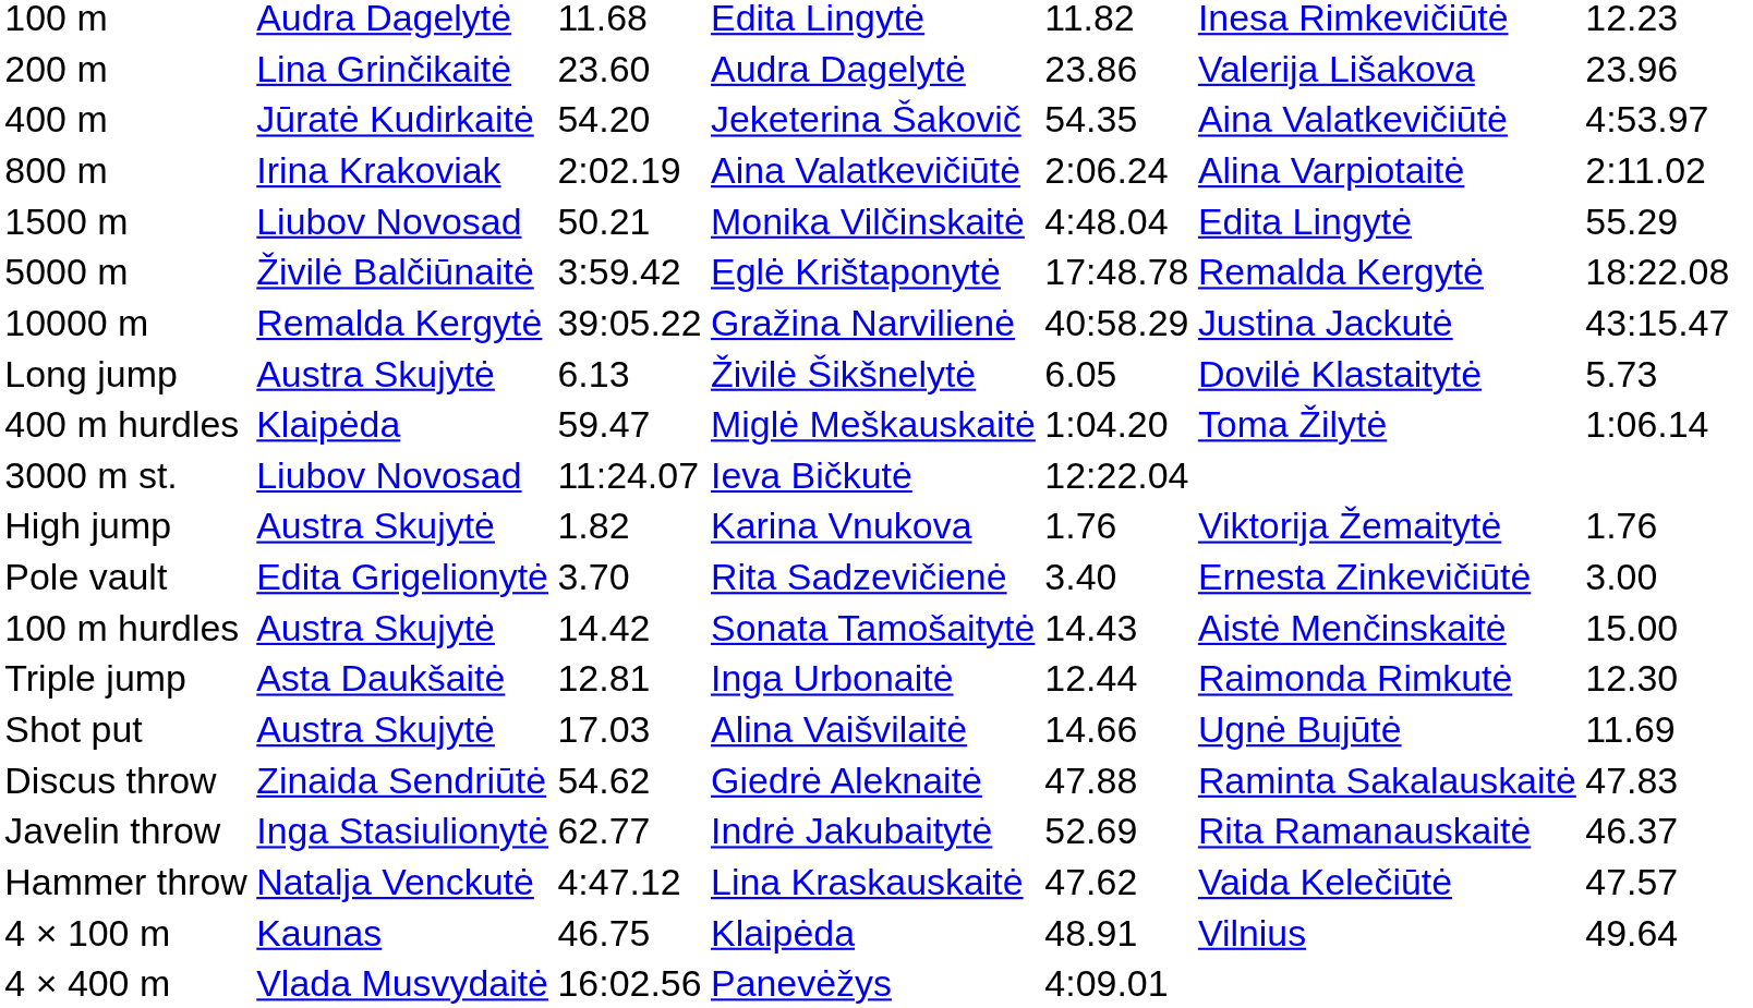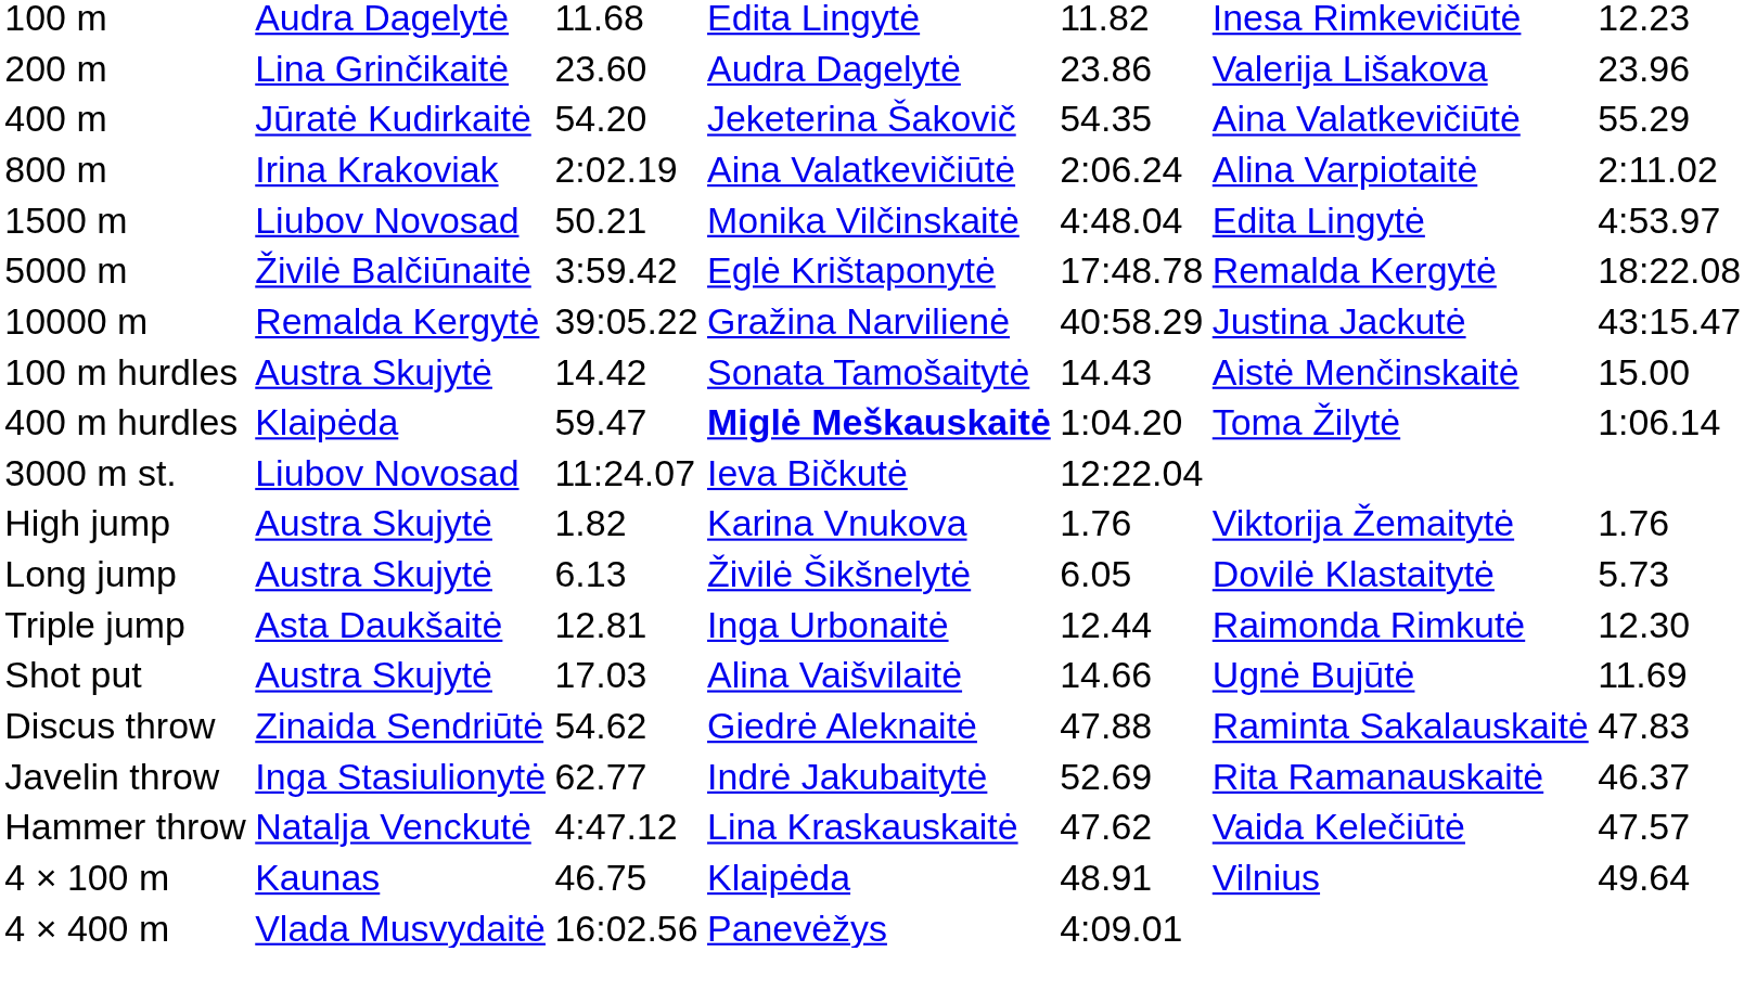 <table>
 <tr>
 <td>100 m</td>
 <td><a href='#'>Audra Dagelytė</a></td>
 <td>11.68</td>
 <td><a href='#'>Edita Lingytė</a></td>
 <td>11.82</td>
 <td><a href='#'>Inesa Rimkevičiūtė</a></td>
 <td>12.23</td>
 </tr>
 <tr>
 <td>200 m</td>
 <td><a href='#'>Lina Grinčikaitė</a></td>
 <td>23.60</td>
 <td><a href='#'>Audra Dagelytė</a></td>
 <td>23.86</td>
 <td><a href='#'>Valerija Lišakova</a></td>
 <td>23.96</td>
 </tr>
 <tr>
 <td>400 m</td>
 <td><a href='#'>Jūratė Kudirkaitė</a></td>
 <td>54.20</td>
 <td><a href='#'>Jeketerina Šakovič</a></td>
 <td>54.35</td>
 <td><a href='#'>Aina Valatkevičiūtė</a></td>
-<td>4:53.97</td>
+<td>55.29</td>
 </tr>
 <tr>
 <td>800 m</td>
 <td><a href='#'>Irina Krakoviak</a></td>
 <td>2:02.19</td>
 <td><a href='#'>Aina Valatkevičiūtė</a></td>
 <td>2:06.24</td>
 <td><a href='#'>Alina Varpiotaitė</a></td>
 <td>2:11.02</td>
 </tr>
 <tr>
 <td>1500 m</td>
 <td><a href='#'>Liubov Novosad</a></td>
 <td>50.21</td>
 <td><a href='#'>Monika Vilčinskaitė</a></td>
 <td>4:48.04</td>
 <td><a href='#'>Edita Lingytė</a></td>
-<td>55.29</td>
+<td>4:53.97</td>
 </tr>
 <tr>
 <td>5000 m</td>
 <td><a href='#'>Živilė Balčiūnaitė</a></td>
 <td>3:59.42</td>
 <td><a href='#'>Eglė Krištaponytė</a></td>
 <td>17:48.78</td>
 <td><a href='#'>Remalda Kergytė</a></td>
 <td>18:22.08</td>
 </tr>
 <tr>
 <td>10000 m</td>
 <td><a href='#'>Remalda Kergytė</a></td>
 <td>39:05.22</td>
 <td><a href='#'>Gražina Narvilienė</a></td>
 <td>40:58.29</td>
 <td><a href='#'>Justina Jackutė</a></td>
 <td>43:15.47</td>
 </tr>
 <tr>
-<td>Long jump</td>
+<td>100 m hurdles</td>
 <td><a href='#'>Austra Skujytė</a></td>
-<td>6.13</td>
-<td><a href='#'>Živilė Šikšnelytė</a></td>
-<td>6.05</td>
-<td><a href='#'>Dovilė Klastaitytė</a></td>
-<td>5.73</td>
+<td>14.42</td>
+<td><a href='#'>Sonata Tamošaitytė</a></td>
+<td>14.43</td>
+<td><a href='#'>Aistė Menčinskaitė</a></td>
+<td>15.00</td>
 </tr>
 <tr>
 <td>400 m hurdles</td>
 <td><a href='#'>Klaipėda</a></td>
 <td>59.47</td>
-<td><a href='#'>Miglė Meškauskaitė</a></td>
+<td><strong><a href='#'>Miglė Meškauskaitė</a></strong></td>
 <td>1:04.20</td>
 <td><a href='#'>Toma Žilytė</a></td>
 <td>1:06.14</td>
 </tr>
 <tr>
 <td>3000 m st.</td>
 <td><a href='#'>Liubov Novosad</a></td>
 <td>11:24.07</td>
 <td><a href='#'>Ieva Bičkutė</a></td>
 <td>12:22.04</td>
 <td></td>
 <td></td>
 </tr>
 <tr>
 <td>High jump</td>
 <td><a href='#'>Austra Skujytė</a></td>
 <td>1.82</td>
 <td><a href='#'>Karina Vnukova</a></td>
 <td>1.76</td>
 <td><a href='#'>Viktorija Žemaitytė</a></td>
 <td>1.76</td>
 </tr>
 <tr>
-<td>Pole vault</td>
-<td><a href='#'>Edita Grigelionytė</a></td>
-<td>3.70</td>
-<td><a href='#'>Rita Sadzevičienė</a></td>
-<td>3.40</td>
-<td><a href='#'>Ernesta Zinkevičiūtė</a></td>
-<td>3.00</td>
-</tr>
-<tr>
-<td>100 m hurdles</td>
+<td>Long jump</td>
 <td><a href='#'>Austra Skujytė</a></td>
-<td>14.42</td>
-<td><a href='#'>Sonata Tamošaitytė</a></td>
-<td>14.43</td>
-<td><a href='#'>Aistė Menčinskaitė</a></td>
-<td>15.00</td>
+<td>6.13</td>
+<td><a href='#'>Živilė Šikšnelytė</a></td>
+<td>6.05</td>
+<td><a href='#'>Dovilė Klastaitytė</a></td>
+<td>5.73</td>
 </tr>
 <tr>
 <td>Triple jump</td>
 <td><a href='#'>Asta Daukšaitė</a></td>
 <td>12.81</td>
 <td><a href='#'>Inga Urbonaitė</a></td>
 <td>12.44</td>
 <td><a href='#'>Raimonda Rimkutė</a></td>
 <td>12.30</td>
 </tr>
 <tr>
 <td>Shot put</td>
 <td><a href='#'>Austra Skujytė</a></td>
 <td>17.03</td>
 <td><a href='#'>Alina Vaišvilaitė</a></td>
 <td>14.66</td>
 <td><a href='#'>Ugnė Bujūtė</a></td>
 <td>11.69</td>
 </tr>
 <tr>
 <td>Discus throw</td>
 <td><a href='#'>Zinaida Sendriūtė</a></td>
 <td>54.62</td>
 <td><a href='#'>Giedrė Aleknaitė</a></td>
 <td>47.88</td>
 <td><a href='#'>Raminta Sakalauskaitė</a></td>
 <td>47.83</td>
 </tr>
 <tr>
 <td>Javelin throw</td>
 <td><a href='#'>Inga Stasiulionytė</a></td>
 <td>62.77</td>
 <td><a href='#'>Indrė Jakubaitytė</a></td>
 <td>52.69</td>
 <td><a href='#'>Rita Ramanauskaitė</a></td>
 <td>46.37</td>
 </tr>
 <tr>
 <td>Hammer throw</td>
 <td><a href='#'>Natalja Venckutė</a></td>
 <td>4:47.12</td>
 <td><a href='#'>Lina Kraskauskaitė</a></td>
 <td>47.62</td>
 <td><a href='#'>Vaida Kelečiūtė</a></td>
 <td>47.57</td>
 </tr>
 <tr>
 <td>4 × 100 m</td>
 <td><a href='#'>Kaunas</a></td>
 <td>46.75</td>
 <td><a href='#'>Klaipėda</a></td>
 <td>48.91</td>
 <td><a href='#'>Vilnius</a></td>
 <td>49.64</td>
 </tr>
 <tr>
 <td>4 × 400 m</td>
 <td><a href='#'>Vlada Musvydaitė</a></td>
 <td>16:02.56</td>
 <td><a href='#'>Panevėžys</a></td>
 <td>4:09.01</td>
 <td></td>
 <td></td>
 </tr>
 </table>
